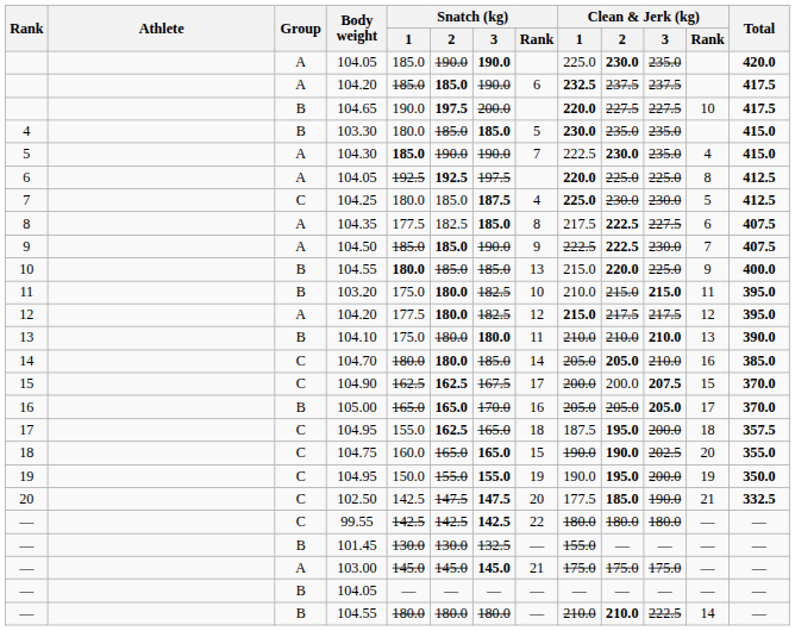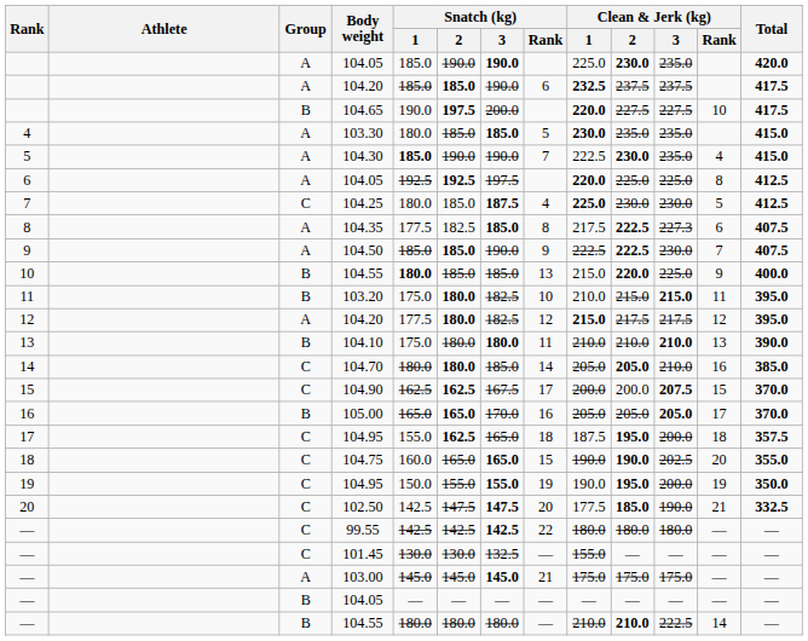 <table class = "wikitable" style="text-align:center;">
 <tr>
 <th rowspan=2 width=40>Rank</th>
 <th rowspan=2 width=250>Athlete</th>
 <th rowspan=2 width=50>Group</th>
 <th rowspan=2 width=60>Body weight</th>
 <th colspan=4>Snatch (kg)</th>
 <th colspan=4>Clean & Jerk (kg)</th>
 <th rowspan=2 width=60>Total</th>
 </tr>
 <tr>
 <th width=40>1</th>
 <th width=40>2</th>
 <th width=40>3</th>
 <th width=40>Rank</th>
 <th width=40>1</th>
 <th width=40>2</th>
 <th width=40>3</th>
 <th width=40>Rank</th>
 </tr>
 <tr>
 <td></td>
 <td align=left></td>
 <td>A</td>
 <td>104.05</td>
 <td>185.0</td>
 <td><s>190.0 </s></td>
 <td><strong>190.0</strong></td>
 <td></td>
 <td>225.0</td>
 <td><strong>230.0</strong></td>
 <td><s>235.0 </s></td>
 <td></td>
 <td><strong>420.0</strong></td>
 </tr>
 <tr>
 <td></td>
 <td align=left></td>
 <td>A</td>
 <td>104.20</td>
 <td><s>185.0 </s></td>
 <td><strong>185.0</strong></td>
 <td><s>190.0 </s></td>
 <td>6</td>
 <td><strong>232.5</strong></td>
 <td><s>237.5 </s></td>
 <td><s>237.5 </s></td>
 <td></td>
 <td><strong>417.5</strong></td>
 </tr>
 <tr>
 <td></td>
 <td align=left></td>
 <td>B</td>
 <td>104.65</td>
 <td>190.0</td>
 <td><strong>197.5</strong></td>
 <td><s>200.0 </s></td>
 <td></td>
 <td><strong>220.0</strong></td>
 <td><s>227.5 </s></td>
 <td><s>227.5 </s></td>
 <td>10</td>
 <td><strong>417.5</strong></td>
 </tr>
 <tr>
 <td>4</td>
 <td align=left></td>
-<td>B</td>
+<td>A</td>
 <td>103.30</td>
 <td>180.0</td>
 <td><s>185.0 </s></td>
 <td><strong>185.0</strong></td>
 <td>5</td>
 <td><strong>230.0</strong></td>
 <td><s>235.0 </s></td>
 <td><s>235.0 </s></td>
 <td></td>
 <td><strong>415.0</strong></td>
 </tr>
 <tr>
 <td>5</td>
 <td align=left></td>
 <td>A</td>
 <td>104.30</td>
 <td><strong>185.0</strong></td>
 <td><s>190.0 </s></td>
 <td><s>190.0 </s></td>
 <td>7</td>
 <td>222.5</td>
 <td><strong>230.0</strong></td>
 <td><s>235.0 </s></td>
 <td>4</td>
 <td><strong>415.0</strong></td>
 </tr>
 <tr>
 <td>6</td>
 <td align=left></td>
 <td>A</td>
 <td>104.05</td>
 <td><s>192.5 </s></td>
 <td><strong>192.5</strong></td>
 <td><s>197.5 </s></td>
 <td></td>
 <td><strong>220.0</strong></td>
 <td><s>225.0 </s></td>
 <td><s>225.0 </s></td>
 <td>8</td>
 <td><strong>412.5</strong></td>
 </tr>
 <tr>
 <td>7</td>
 <td align=left></td>
 <td>C</td>
 <td>104.25</td>
 <td>180.0</td>
 <td>185.0</td>
 <td><strong>187.5</strong></td>
 <td>4</td>
 <td><strong>225.0</strong></td>
 <td><s>230.0 </s></td>
 <td><s>230.0 </s></td>
 <td>5</td>
 <td><strong>412.5</strong></td>
 </tr>
 <tr>
 <td>8</td>
 <td align=left></td>
 <td>A</td>
 <td>104.35</td>
 <td>177.5</td>
 <td>182.5</td>
 <td><strong>185.0</strong></td>
 <td>8</td>
 <td>217.5</td>
 <td><strong>222.5</strong></td>
-<td><s>227.5 </s></td>
+<td><s>227.3 </s></td>
 <td>6</td>
 <td><strong>407.5</strong></td>
 </tr>
 <tr>
 <td>9</td>
 <td align=left></td>
 <td>A</td>
 <td>104.50</td>
 <td><s>185.0 </s></td>
 <td><strong>185.0</strong></td>
 <td><s>190.0 </s></td>
 <td>9</td>
 <td><s>222.5 </s></td>
 <td><strong>222.5</strong></td>
 <td><s>230.0 </s></td>
 <td>7</td>
 <td><strong>407.5</strong></td>
 </tr>
 <tr>
 <td>10</td>
 <td align=left></td>
 <td>B</td>
 <td>104.55</td>
 <td><strong>180.0</strong></td>
 <td><s>185.0 </s></td>
 <td><s>185.0 </s></td>
 <td>13</td>
 <td>215.0</td>
 <td><strong>220.0</strong></td>
 <td><s>225.0 </s></td>
 <td>9</td>
 <td><strong>400.0</strong></td>
 </tr>
 <tr>
 <td>11</td>
 <td align=left></td>
 <td>B</td>
 <td>103.20</td>
 <td>175.0</td>
 <td><strong>180.0</strong></td>
 <td><s>182.5 </s></td>
 <td>10</td>
 <td>210.0</td>
 <td><s>215.0 </s></td>
 <td><strong>215.0</strong></td>
 <td>11</td>
 <td><strong>395.0</strong></td>
 </tr>
 <tr>
 <td>12</td>
 <td align=left></td>
 <td>A</td>
 <td>104.20</td>
 <td>177.5</td>
 <td><strong>180.0</strong></td>
 <td><s>182.5 </s></td>
 <td>12</td>
 <td><strong>215.0</strong></td>
 <td><s>217.5 </s></td>
 <td><s>217.5 </s></td>
 <td>12</td>
 <td><strong>395.0</strong></td>
 </tr>
 <tr>
 <td>13</td>
 <td align=left></td>
 <td>B</td>
 <td>104.10</td>
 <td>175.0</td>
 <td><s>180.0 </s></td>
 <td><strong>180.0</strong></td>
 <td>11</td>
 <td><s>210.0 </s></td>
 <td><s>210.0 </s></td>
 <td><strong>210.0</strong></td>
 <td>13</td>
 <td><strong>390.0</strong></td>
 </tr>
 <tr>
 <td>14</td>
 <td align=left></td>
 <td>C</td>
 <td>104.70</td>
 <td><s>180.0 </s></td>
 <td><strong>180.0</strong></td>
 <td><s>185.0 </s></td>
 <td>14</td>
 <td><s>205.0 </s></td>
 <td><strong>205.0</strong></td>
 <td><s>210.0 </s></td>
 <td>16</td>
 <td><strong>385.0</strong></td>
 </tr>
 <tr>
 <td>15</td>
 <td align=left></td>
 <td>C</td>
 <td>104.90</td>
 <td><s>162.5 </s></td>
 <td><strong>162.5</strong></td>
 <td><s>167.5 </s></td>
 <td>17</td>
 <td><s>200.0 </s></td>
 <td>200.0</td>
 <td><strong>207.5</strong></td>
 <td>15</td>
 <td><strong>370.0</strong></td>
 </tr>
 <tr>
 <td>16</td>
 <td align=left></td>
 <td>B</td>
 <td>105.00</td>
 <td><s>165.0 </s></td>
 <td><strong>165.0</strong></td>
 <td><s>170.0 </s></td>
 <td>16</td>
 <td><s>205.0 </s></td>
 <td><s>205.0 </s></td>
 <td><strong>205.0</strong></td>
 <td>17</td>
 <td><strong>370.0</strong></td>
 </tr>
 <tr>
 <td>17</td>
 <td align=left></td>
 <td>C</td>
 <td>104.95</td>
 <td>155.0</td>
 <td><strong>162.5</strong></td>
 <td><s>165.0 </s></td>
 <td>18</td>
 <td>187.5</td>
 <td><strong>195.0</strong></td>
 <td><s>200.0 </s></td>
 <td>18</td>
 <td><strong>357.5</strong></td>
 </tr>
 <tr>
 <td>18</td>
 <td align=left></td>
 <td>C</td>
 <td>104.75</td>
 <td>160.0</td>
 <td><s>165.0 </s></td>
 <td><strong>165.0</strong></td>
 <td>15</td>
 <td><s>190.0 </s></td>
 <td><strong>190.0</strong></td>
 <td><s>202.5 </s></td>
 <td>20</td>
 <td><strong>355.0</strong></td>
 </tr>
 <tr>
 <td>19</td>
 <td align=left></td>
 <td>C</td>
 <td>104.95</td>
 <td>150.0</td>
 <td><s>155.0 </s></td>
 <td><strong>155.0</strong></td>
 <td>19</td>
 <td>190.0</td>
 <td><strong>195.0</strong></td>
 <td><s>200.0 </s></td>
 <td>19</td>
 <td><strong>350.0</strong></td>
 </tr>
 <tr>
 <td>20</td>
 <td align=left></td>
 <td>C</td>
 <td>102.50</td>
 <td>142.5</td>
 <td><s>147.5 </s></td>
 <td><strong>147.5</strong></td>
 <td>20</td>
 <td>177.5</td>
 <td><strong>185.0</strong></td>
 <td><s>190.0 </s></td>
 <td>21</td>
 <td><strong>332.5</strong></td>
 </tr>
 <tr>
 <td>—</td>
 <td align=left></td>
 <td>C</td>
 <td>99.55</td>
 <td><s>142.5 </s></td>
 <td><s>142.5 </s></td>
 <td><strong>142.5</strong></td>
 <td>22</td>
 <td><s>180.0 </s></td>
 <td><s>180.0 </s></td>
 <td><s>180.0 </s></td>
 <td>—</td>
 <td>—</td>
 </tr>
 <tr>
 <td>—</td>
 <td align=left></td>
-<td>B</td>
+<td>C</td>
 <td>101.45</td>
 <td><s>130.0 </s></td>
 <td><s>130.0 </s></td>
 <td><s>132.5 </s></td>
 <td>—</td>
 <td><s>155.0 </s></td>
 <td>—</td>
 <td>—</td>
 <td>—</td>
 <td>—</td>
 </tr>
 <tr>
 <td>—</td>
 <td align=left></td>
 <td>A</td>
 <td>103.00</td>
 <td><s>145.0 </s></td>
 <td><s>145.0 </s></td>
 <td><strong>145.0</strong></td>
 <td>21</td>
 <td><s>175.0 </s></td>
 <td><s>175.0 </s></td>
 <td><s>175.0 </s></td>
 <td>—</td>
 <td>—</td>
 </tr>
 <tr>
 <td>—</td>
 <td align=left></td>
 <td>B</td>
 <td>104.05</td>
 <td>—</td>
 <td>—</td>
 <td>—</td>
 <td>—</td>
 <td>—</td>
 <td>—</td>
 <td>—</td>
 <td>—</td>
 <td>—</td>
 </tr>
 <tr>
 <td>—</td>
 <td align=left></td>
 <td>B</td>
 <td>104.55</td>
 <td><s>180.0 </s></td>
 <td><s>180.0 </s></td>
 <td><s>180.0 </s></td>
 <td>—</td>
 <td><s>210.0 </s></td>
 <td><strong>210.0</strong></td>
 <td><s>222.5 </s></td>
 <td>14</td>
 <td>—</td>
 </tr>
 </table>
